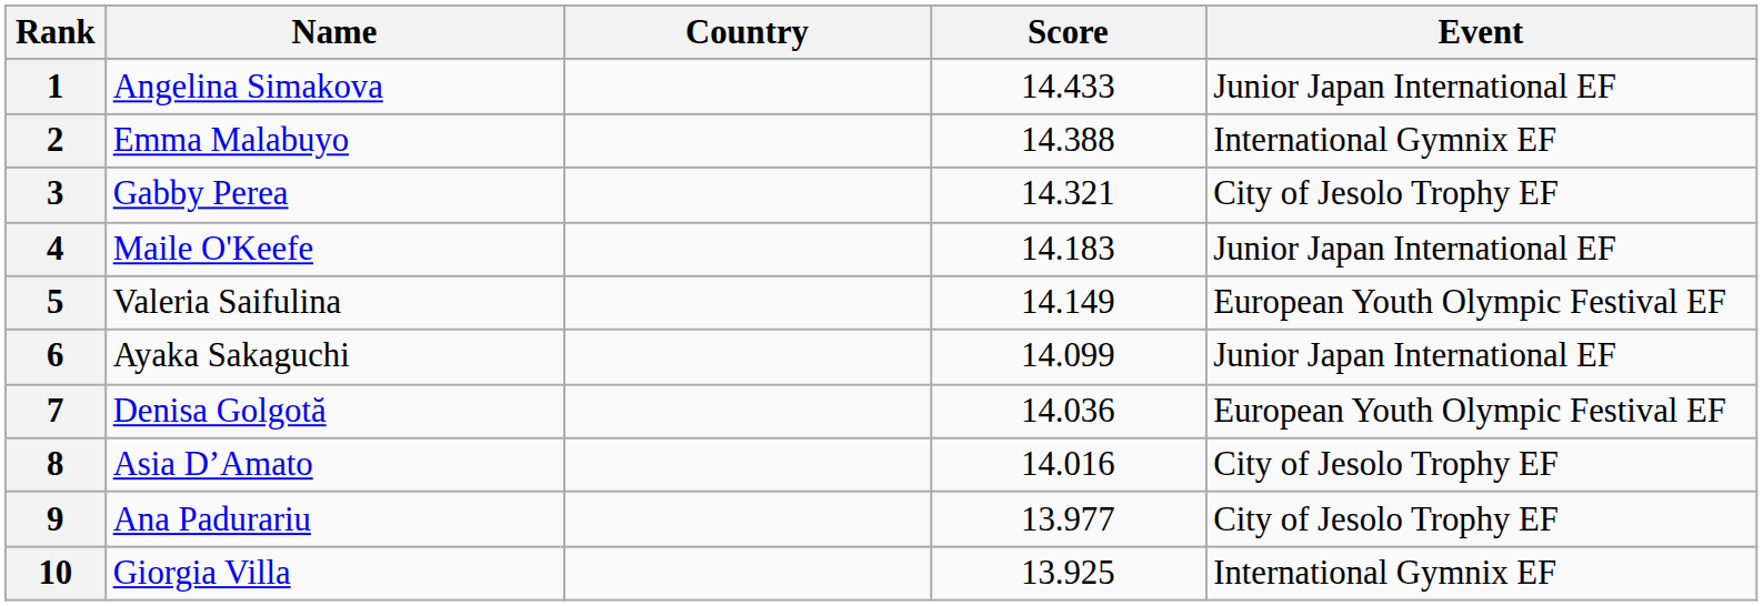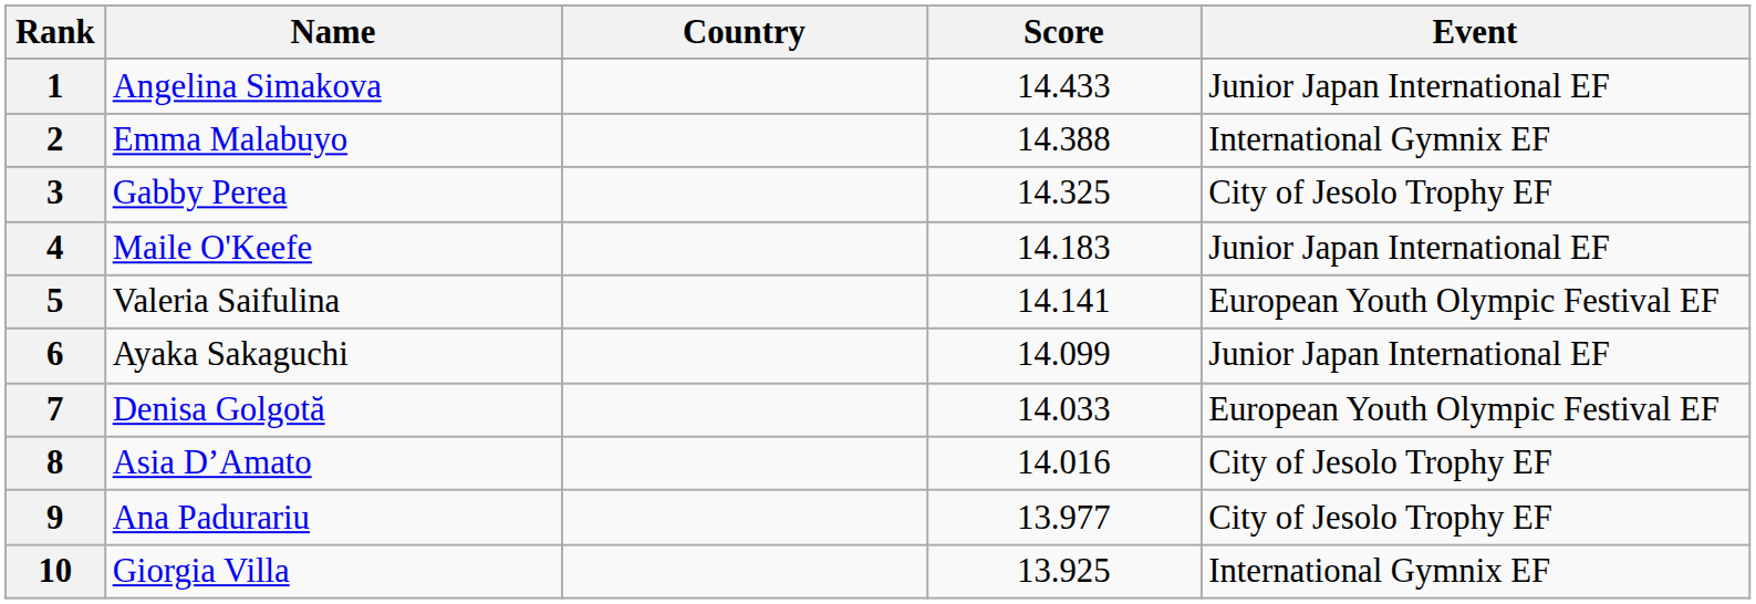 <table class="wikitable sortable" style="width:65%;">
 <tr>
 <th style="text-align:center; width:5%;">Rank</th>
 <th style="text-align:center; width:25%;">Name</th>
 <th style="text-align:center; width:20%;">Country</th>
 <th style="text-align:center; width:15%;">Score</th>
 <th style="text-align:center; width:30%;">Event</th>
 </tr>
 <tr>
 <th>1</th>
 <td><a href='#'>Angelina Simakova</a></td>
 <td></td>
 <td align="center">14.433</td>
 <td>Junior Japan International EF</td>
 </tr>
 <tr>
 <th>2</th>
 <td><a href='#'>Emma Malabuyo</a></td>
 <td></td>
 <td align="center">14.388</td>
 <td>International Gymnix EF</td>
 </tr>
 <tr>
 <th>3</th>
 <td><a href='#'>Gabby Perea</a></td>
 <td></td>
-<td align="center">14.321</td>
+<td align="center">14.325</td>
 <td>City of Jesolo Trophy EF</td>
 </tr>
 <tr>
 <th>4</th>
 <td><a href='#'>Maile O'Keefe</a></td>
 <td></td>
 <td align="center">14.183</td>
 <td>Junior Japan International EF</td>
 </tr>
 <tr>
 <th>5</th>
 <td>Valeria Saifulina</td>
 <td></td>
-<td align="center">14.149</td>
+<td align="center">14.141</td>
 <td>European Youth Olympic Festival EF</td>
 </tr>
 <tr>
 <th>6</th>
 <td>Ayaka Sakaguchi</td>
 <td></td>
 <td align="center">14.099</td>
 <td>Junior Japan International EF</td>
 </tr>
 <tr>
 <th>7</th>
 <td><a href='#'>Denisa Golgotă</a></td>
 <td></td>
-<td align="center">14.036</td>
+<td align="center">14.033</td>
 <td>European Youth Olympic Festival EF</td>
 </tr>
 <tr>
 <th>8</th>
 <td><a href='#'>Asia D’Amato</a></td>
 <td></td>
 <td align="center">14.016</td>
 <td>City of Jesolo Trophy EF</td>
 </tr>
 <tr>
 <th>9</th>
 <td><a href='#'>Ana Padurariu</a></td>
 <td></td>
 <td align="center">13.977</td>
 <td>City of Jesolo Trophy EF</td>
 </tr>
 <tr>
 <th>10</th>
 <td><a href='#'>Giorgia Villa</a></td>
 <td></td>
 <td align="center">13.925</td>
 <td>International Gymnix EF</td>
 </tr>
 </table>
